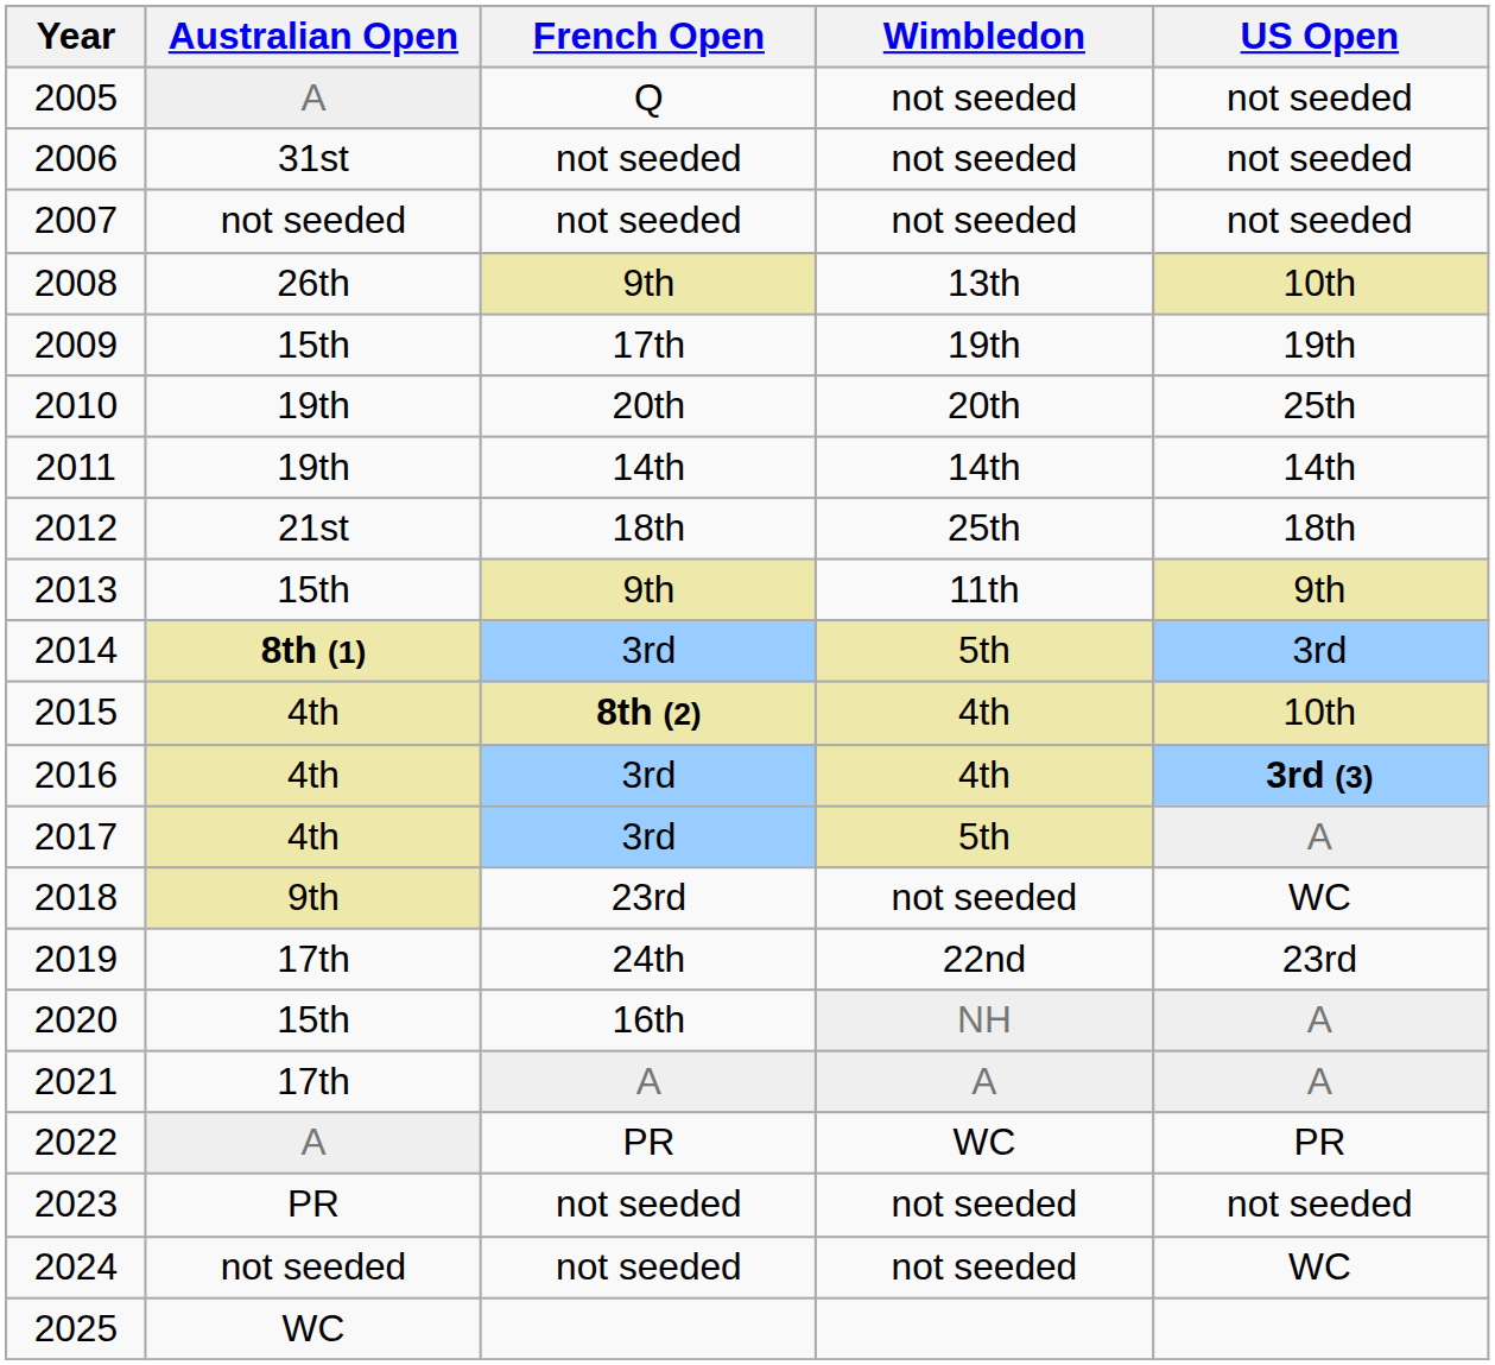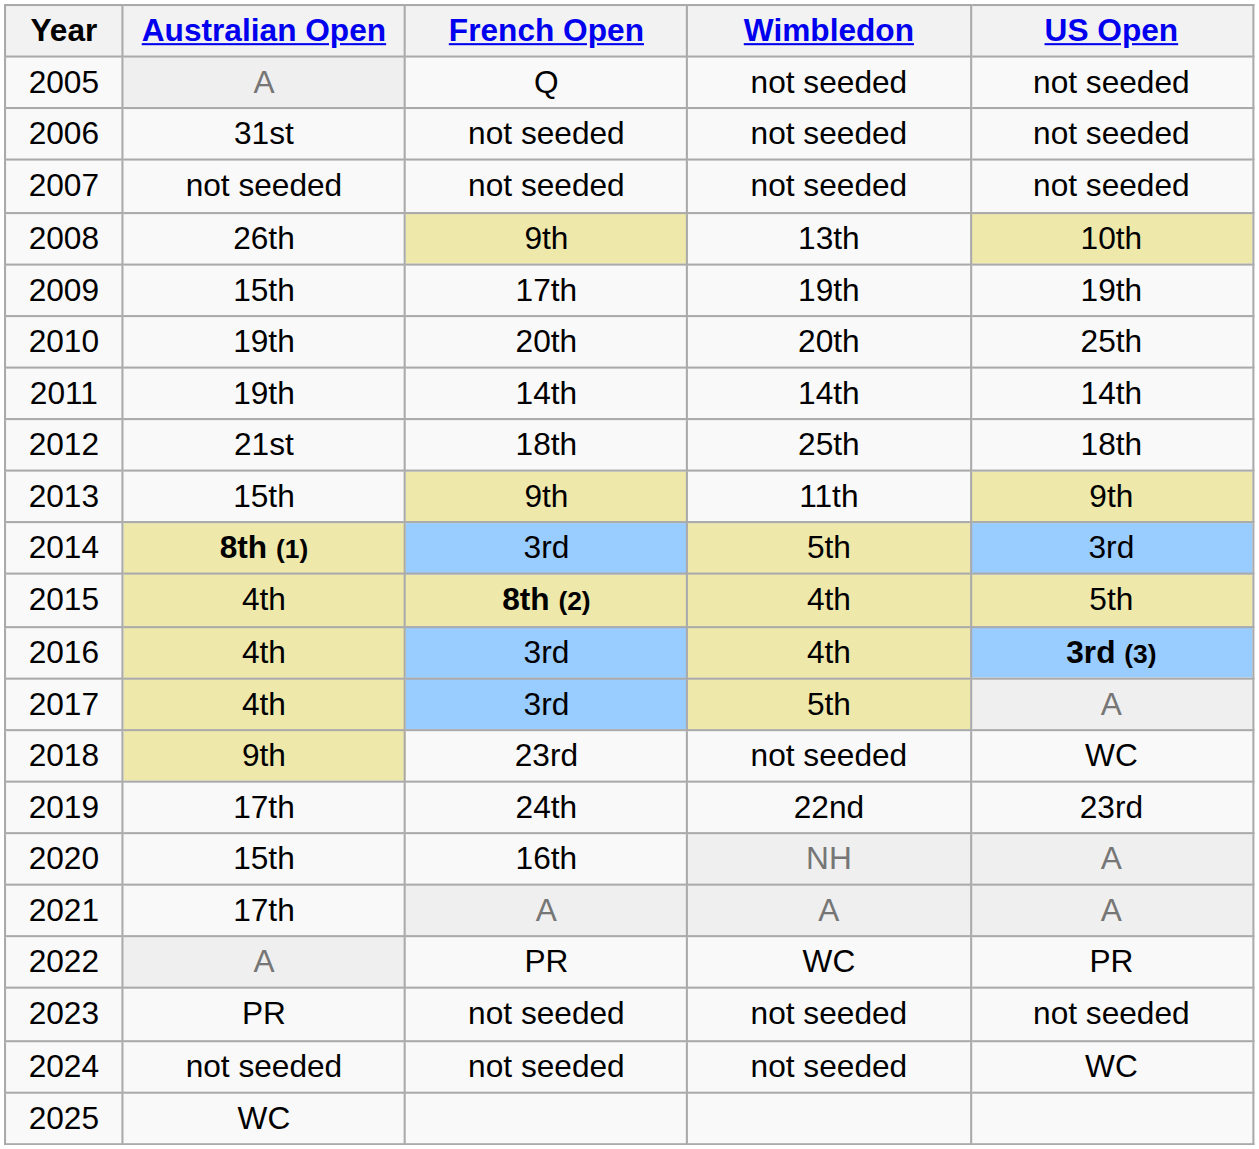 <table class=wikitable style=font-size:96%;text-align:center>
 <tr>
 <th width=50>Year</th>
 <th width=130><a href='#'>Australian Open</a></th>
 <th width=130><a href='#'>French Open</a></th>
 <th width=130><a href='#'>Wimbledon</a></th>
 <th width=130><a href='#'>US Open</a></th>
 </tr>
 <tr>
 <td>2005</td>
 <td bgcolor=efefef style=color:#767676>A</td>
 <td>Q</td>
 <td>not seeded</td>
 <td>not seeded</td>
 </tr>
 <tr>
 <td>2006</td>
 <td>31st</td>
 <td>not seeded</td>
 <td>not seeded</td>
 <td>not seeded</td>
 </tr>
 <tr>
 <td>2007</td>
 <td>not seeded</td>
 <td>not seeded</td>
 <td>not seeded</td>
 <td>not seeded</td>
 </tr>
 <tr>
 <td>2008</td>
 <td>26th</td>
 <td bgcolor=eee8aa>9th</td>
 <td>13th</td>
 <td bgcolor=eee8aa>10th</td>
 </tr>
 <tr>
 <td>2009</td>
 <td>15th</td>
 <td>17th</td>
 <td>19th</td>
 <td>19th</td>
 </tr>
 <tr>
 <td>2010</td>
 <td>19th</td>
 <td>20th</td>
 <td>20th</td>
 <td>25th</td>
 </tr>
 <tr>
 <td>2011</td>
 <td>19th</td>
 <td>14th</td>
 <td>14th</td>
 <td>14th</td>
 </tr>
 <tr>
 <td>2012</td>
 <td>21st</td>
 <td>18th</td>
 <td>25th</td>
 <td>18th</td>
 </tr>
 <tr>
 <td>2013</td>
 <td>15th</td>
 <td bgcolor=eee8aa>9th</td>
 <td>11th</td>
 <td bgcolor=eee8aa>9th</td>
 </tr>
 <tr>
 <td>2014</td>
 <td bgcolor=eee8aa><strong>8th <small>(1)</small></strong></td>
 <td bgcolor=99ccff>3rd</td>
 <td bgcolor=eee8aa>5th</td>
 <td bgcolor=99ccff>3rd</td>
 </tr>
 <tr>
 <td>2015</td>
 <td bgcolor=eee8aa>4th</td>
 <td bgcolor=eee8aa><strong>8th <small>(2)</small></strong></td>
 <td bgcolor=eee8aa>4th</td>
-<td bgcolor=eee8aa>10th</td>
+<td bgcolor=eee8aa>5th</td>
 </tr>
 <tr>
 <td>2016</td>
 <td bgcolor=eee8aa>4th</td>
 <td bgcolor=99ccff>3rd</td>
 <td bgcolor=eee8aa>4th</td>
 <td bgcolor=99ccff><strong>3rd <small>(3)</small></strong></td>
 </tr>
 <tr>
 <td>2017</td>
 <td bgcolor=eee8aa>4th</td>
 <td bgcolor=99ccff>3rd</td>
 <td bgcolor=eee8aa>5th</td>
 <td bgcolor=efefef style=color:#767676>A</td>
 </tr>
 <tr>
 <td>2018</td>
 <td bgcolor=eee8aa>9th</td>
 <td>23rd</td>
 <td>not seeded</td>
 <td>WC</td>
 </tr>
 <tr>
 <td>2019</td>
 <td>17th</td>
 <td>24th</td>
 <td>22nd</td>
 <td>23rd</td>
 </tr>
 <tr>
 <td>2020</td>
 <td>15th</td>
 <td>16th</td>
 <td bgcolor=efefef style=color:#767676>NH</td>
 <td bgcolor=efefef style=color:#767676>A</td>
 </tr>
 <tr>
 <td>2021</td>
 <td>17th</td>
 <td bgcolor=efefef style=color:#767676>A</td>
 <td bgcolor=efefef style=color:#767676>A</td>
 <td bgcolor=efefef style=color:#767676>A</td>
 </tr>
 <tr>
 <td>2022</td>
 <td bgcolor=efefef style=color:#767676>A</td>
 <td>PR</td>
 <td>WC</td>
 <td>PR</td>
 </tr>
 <tr>
 <td>2023</td>
 <td>PR</td>
 <td>not seeded</td>
 <td>not seeded</td>
 <td>not seeded</td>
 </tr>
 <tr>
 <td>2024</td>
 <td>not seeded</td>
 <td>not seeded</td>
 <td>not seeded</td>
 <td>WC</td>
 </tr>
 <tr>
 <td>2025</td>
 <td>WC</td>
 <td></td>
 <td></td>
 <td></td>
 </tr>
 </table>
